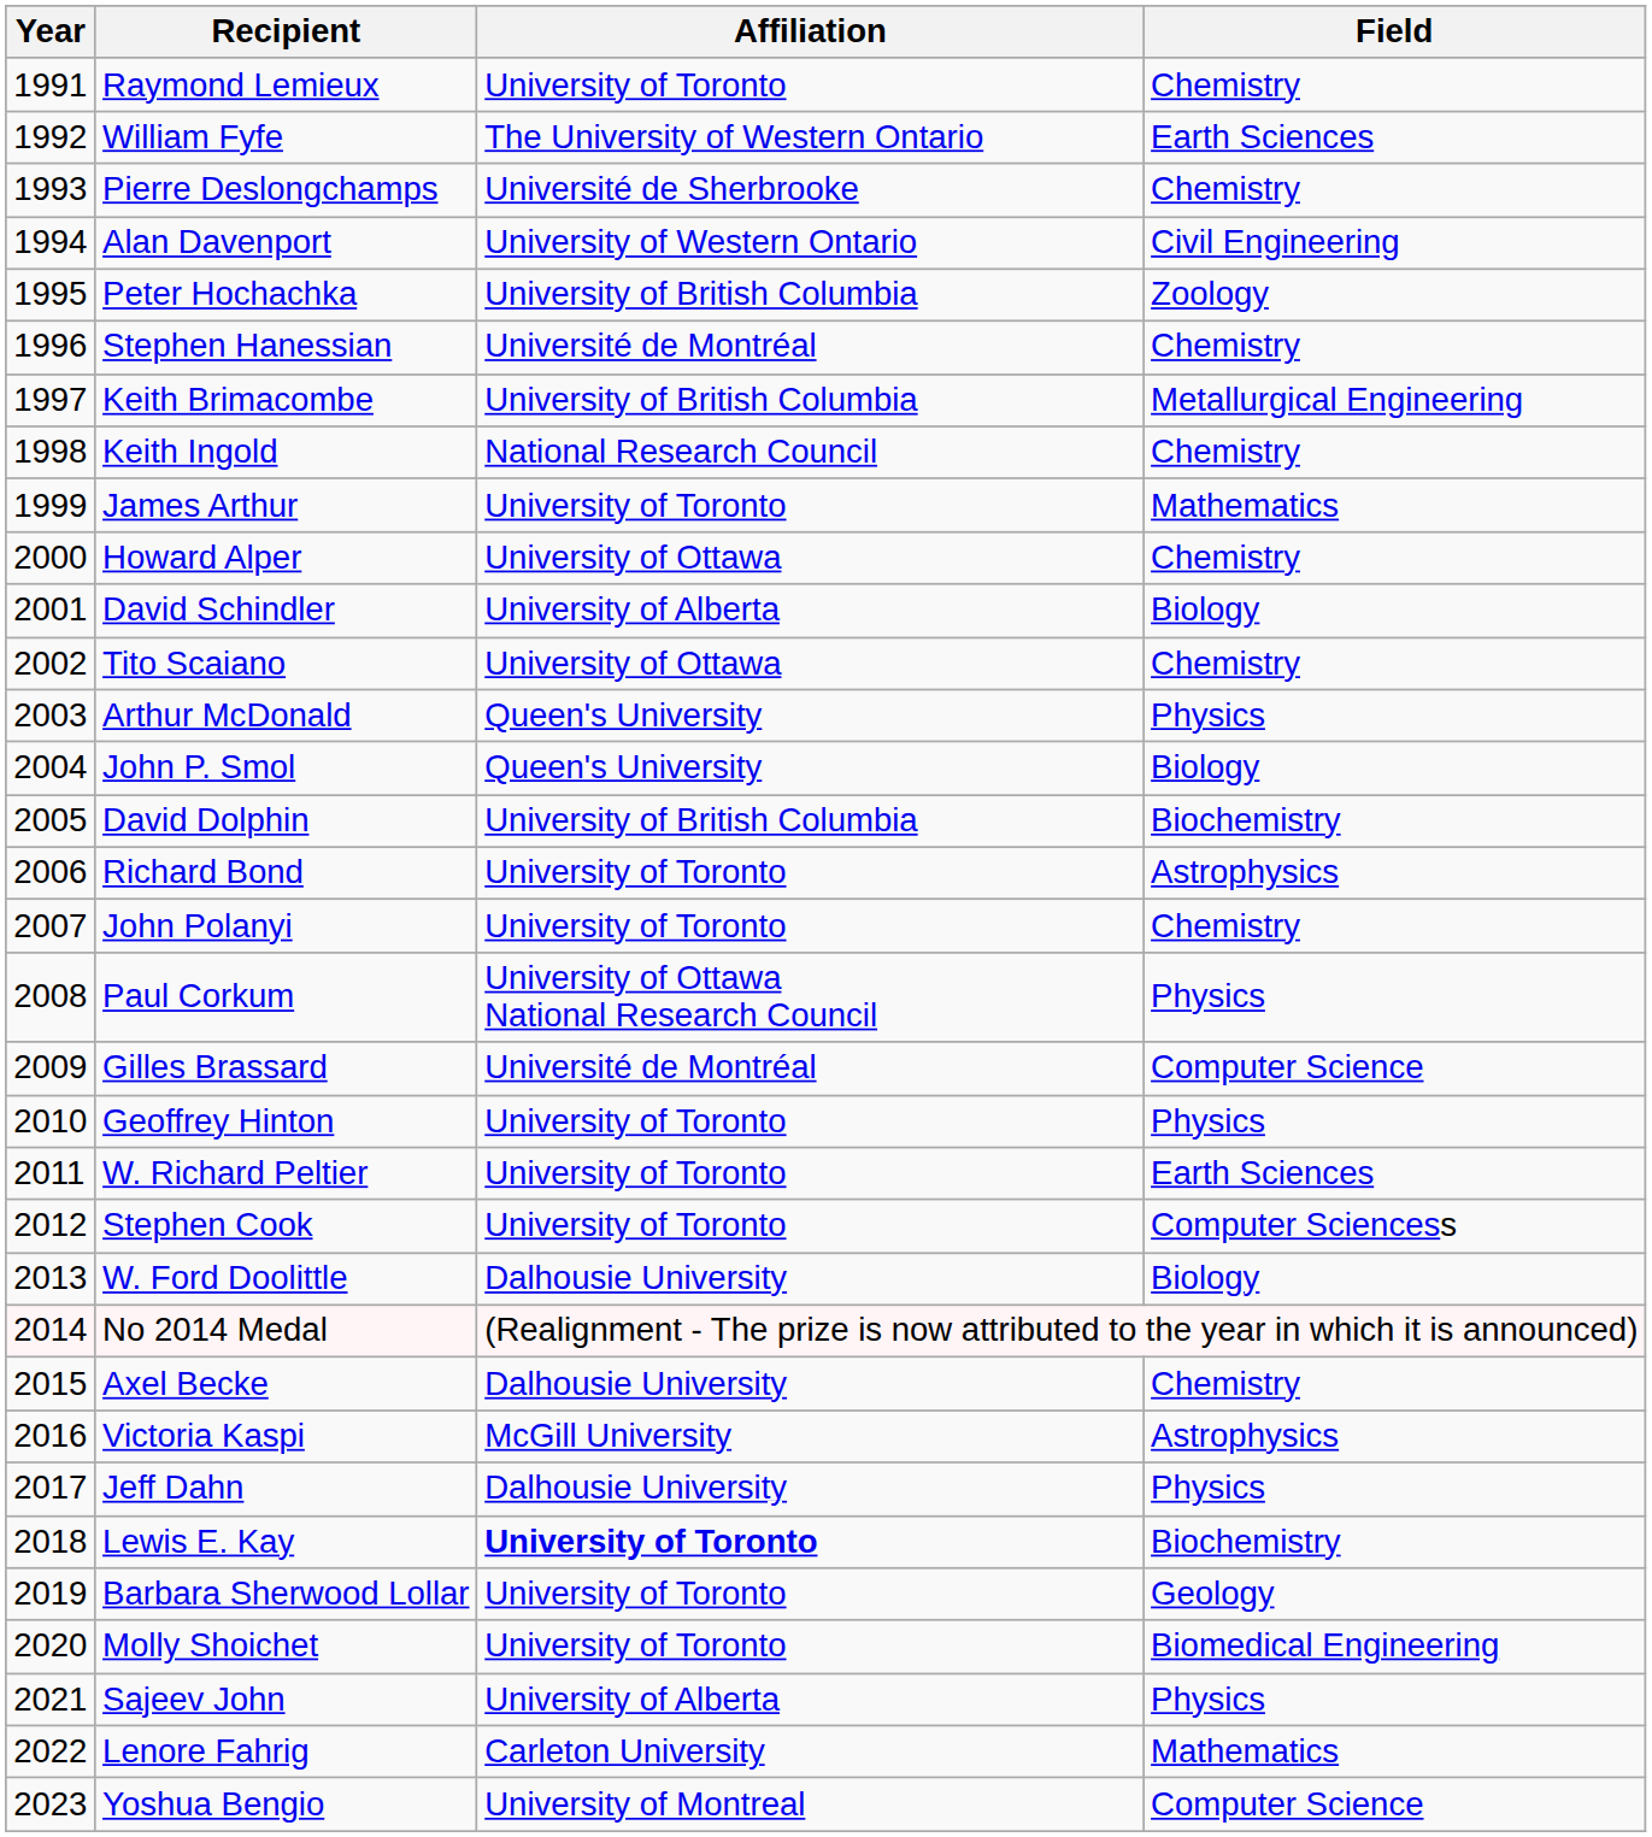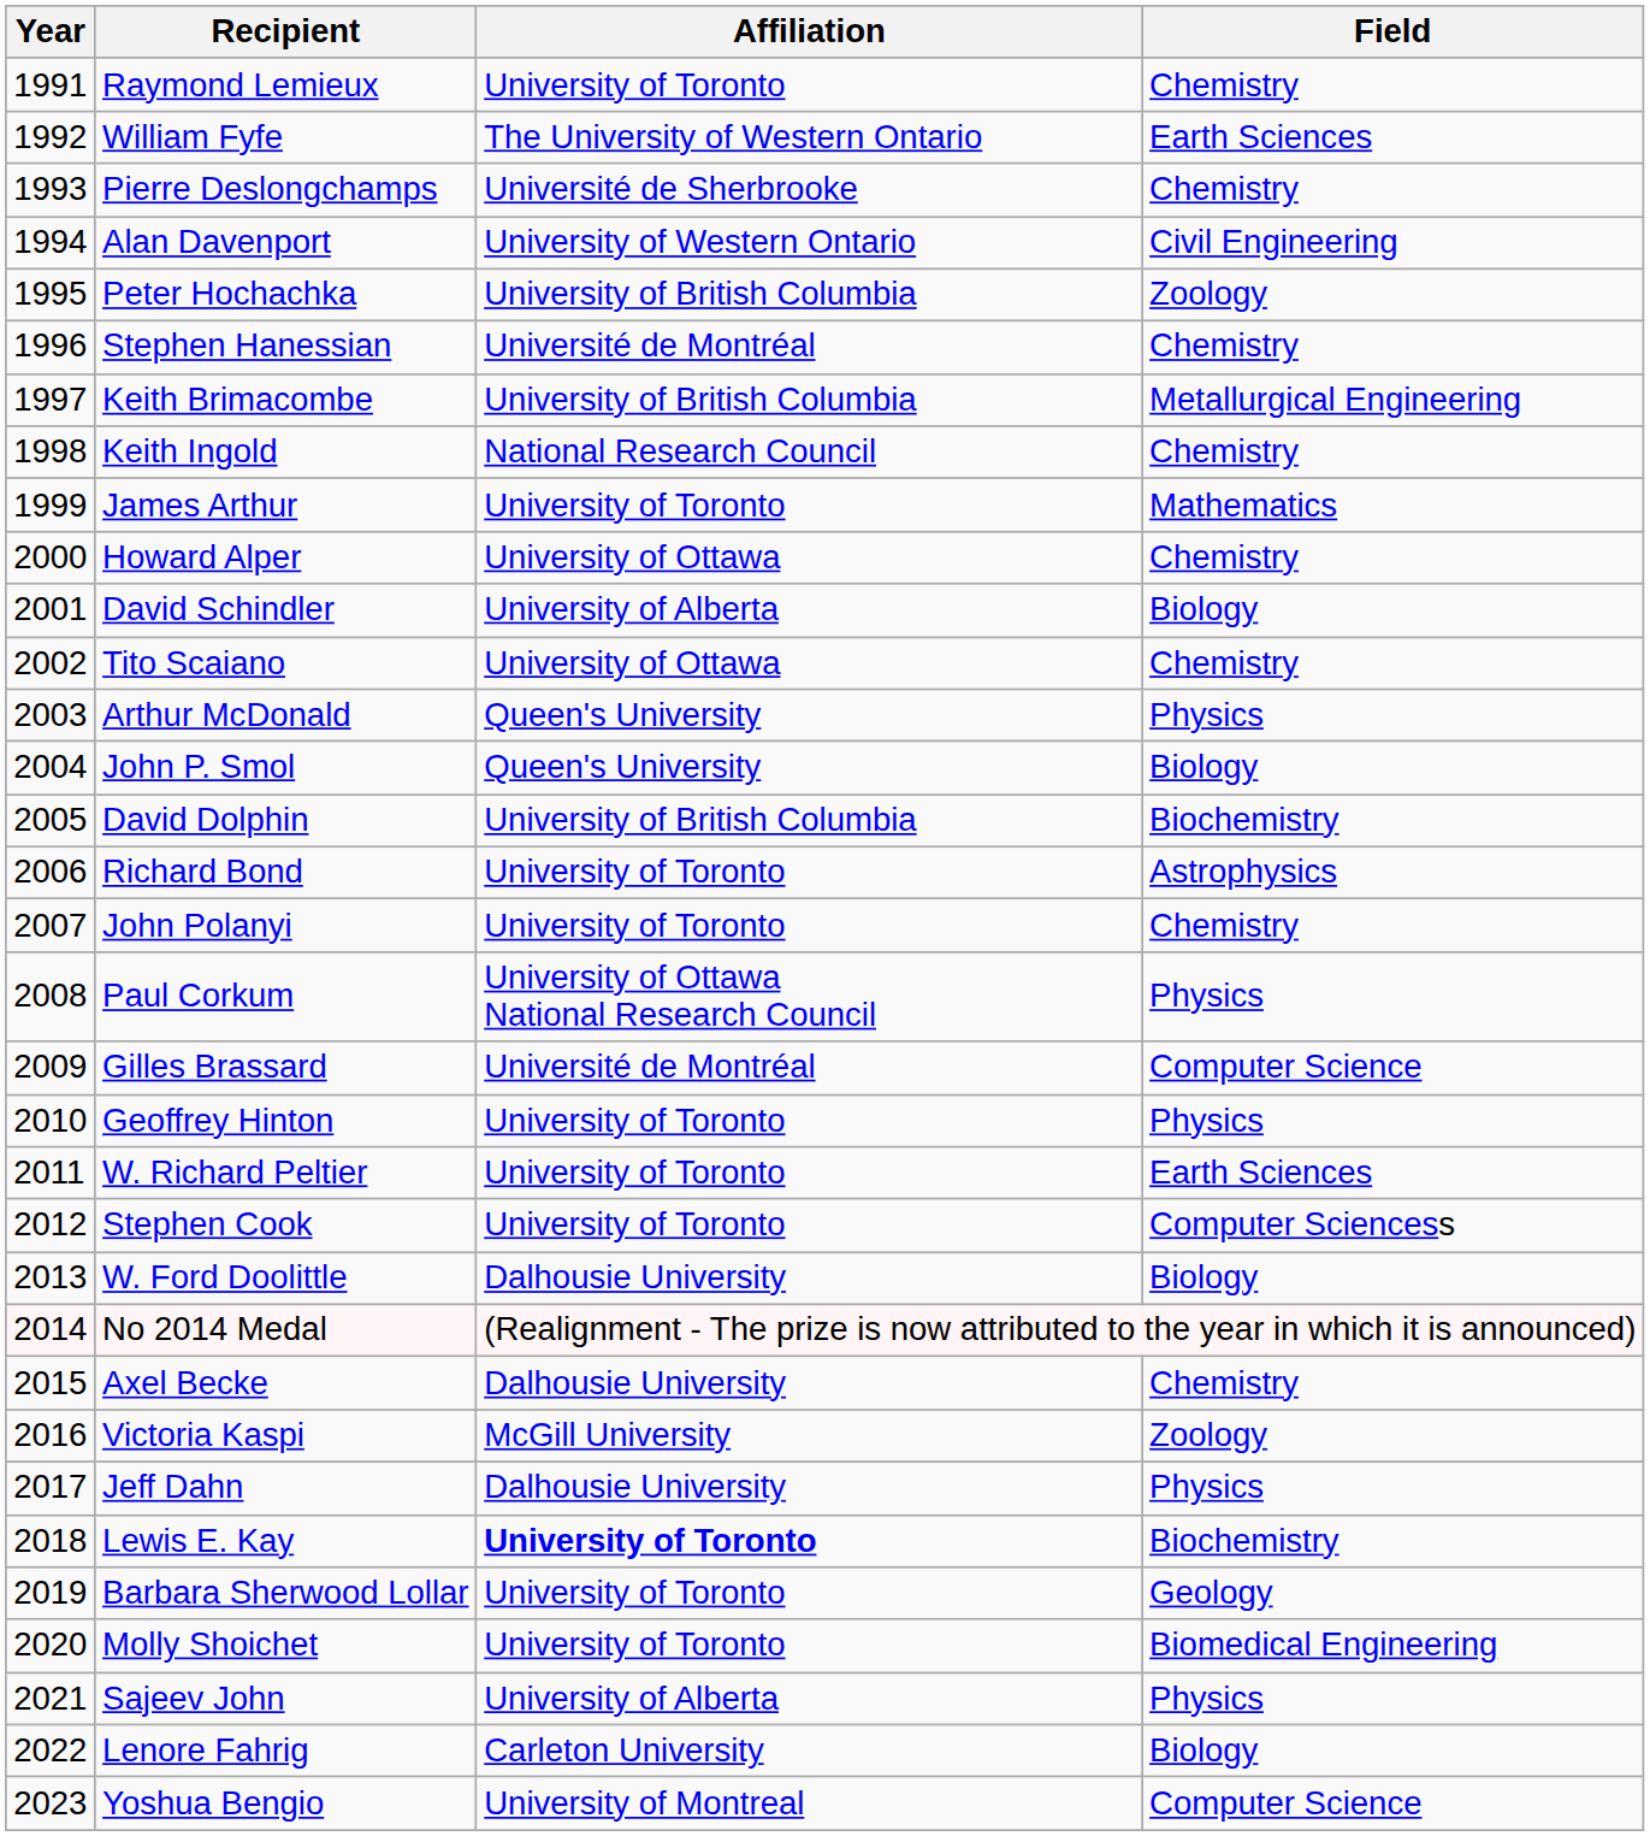 <table class="wikitable">
 <tr>
 <th>Year</th>
 <th>Recipient</th>
 <th>Affiliation</th>
 <th>Field</th>
 </tr>
 <tr>
 <td>1991</td>
 <td><a href='#'>Raymond Lemieux</a></td>
 <td><a href='#'>University of Toronto</a></td>
 <td><a href='#'>Chemistry</a></td>
 </tr>
 <tr>
 <td>1992</td>
 <td><a href='#'>William Fyfe</a></td>
 <td><a href='#'>The University of Western Ontario</a></td>
 <td><a href='#'>Earth Sciences</a></td>
 </tr>
 <tr>
 <td>1993</td>
 <td><a href='#'>Pierre Deslongchamps</a></td>
 <td><a href='#'>Université de Sherbrooke</a></td>
 <td><a href='#'>Chemistry</a></td>
 </tr>
 <tr>
 <td>1994</td>
 <td><a href='#'>Alan Davenport</a></td>
 <td><a href='#'>University of Western Ontario</a></td>
 <td><a href='#'>Civil Engineering</a></td>
 </tr>
 <tr>
 <td>1995</td>
 <td><a href='#'>Peter Hochachka</a></td>
 <td><a href='#'>University of British Columbia</a></td>
 <td><a href='#'>Zoology</a></td>
 </tr>
 <tr>
 <td>1996</td>
 <td><a href='#'>Stephen Hanessian</a></td>
 <td><a href='#'>Université de Montréal</a></td>
 <td><a href='#'>Chemistry</a></td>
 </tr>
 <tr>
 <td>1997</td>
 <td><a href='#'>Keith Brimacombe</a></td>
 <td><a href='#'>University of British Columbia</a></td>
 <td><a href='#'>Metallurgical Engineering</a></td>
 </tr>
 <tr>
 <td>1998</td>
 <td><a href='#'>Keith Ingold</a></td>
 <td><a href='#'>National Research Council</a></td>
 <td><a href='#'>Chemistry</a></td>
 </tr>
 <tr>
 <td>1999</td>
 <td><a href='#'>James Arthur</a></td>
 <td><a href='#'>University of Toronto</a></td>
 <td><a href='#'>Mathematics</a></td>
 </tr>
 <tr>
 <td>2000</td>
 <td><a href='#'>Howard Alper</a></td>
 <td><a href='#'>University of Ottawa</a></td>
 <td><a href='#'>Chemistry</a></td>
 </tr>
 <tr>
 <td>2001</td>
 <td><a href='#'>David Schindler</a></td>
 <td><a href='#'>University of Alberta</a></td>
 <td><a href='#'>Biology</a></td>
 </tr>
 <tr>
 <td>2002</td>
 <td><a href='#'>Tito Scaiano</a></td>
 <td><a href='#'>University of Ottawa</a></td>
 <td><a href='#'>Chemistry</a></td>
 </tr>
 <tr>
 <td>2003</td>
 <td><a href='#'>Arthur McDonald</a></td>
 <td><a href='#'>Queen's University</a></td>
 <td><a href='#'>Physics</a></td>
 </tr>
 <tr>
 <td>2004</td>
 <td><a href='#'>John P. Smol</a></td>
 <td><a href='#'>Queen's University</a></td>
 <td><a href='#'>Biology</a></td>
 </tr>
 <tr>
 <td>2005</td>
 <td><a href='#'>David Dolphin</a></td>
 <td><a href='#'>University of British Columbia</a></td>
 <td><a href='#'>Biochemistry</a></td>
 </tr>
 <tr>
 <td>2006</td>
 <td><a href='#'>Richard Bond</a></td>
 <td><a href='#'>University of Toronto</a></td>
 <td><a href='#'>Astrophysics</a></td>
 </tr>
 <tr>
 <td>2007</td>
 <td><a href='#'>John Polanyi</a></td>
 <td><a href='#'>University of Toronto</a></td>
 <td><a href='#'>Chemistry</a></td>
 </tr>
 <tr>
 <td>2008</td>
 <td><a href='#'>Paul Corkum</a></td>
 <td><a href='#'>University of Ottawa</a><br><a href='#'>National Research Council</a></td>
 <td><a href='#'>Physics</a></td>
 </tr>
 <tr>
 <td>2009</td>
 <td><a href='#'>Gilles Brassard</a></td>
 <td><a href='#'>Université de Montréal</a></td>
 <td><a href='#'>Computer Science</a></td>
 </tr>
 <tr>
 <td>2010</td>
 <td><a href='#'>Geoffrey Hinton</a></td>
 <td><a href='#'>University of Toronto</a></td>
 <td><a href='#'>Physics</a></td>
 </tr>
 <tr>
 <td>2011</td>
 <td><a href='#'>W. Richard Peltier</a></td>
 <td><a href='#'>University of Toronto</a></td>
 <td><a href='#'>Earth Sciences</a></td>
 </tr>
 <tr>
 <td>2012</td>
 <td><a href='#'>Stephen Cook</a></td>
 <td><a href='#'>University of Toronto</a></td>
 <td><a href='#'>Computer Sciences</a>s</td>
 </tr>
 <tr>
 <td>2013</td>
 <td><a href='#'>W. Ford Doolittle</a></td>
 <td><a href='#'>Dalhousie University</a></td>
 <td><a href='#'>Biology</a></td>
 </tr>
 <tr bgcolor=#FFF5F7>
 <td>2014</td>
 <td>No 2014 Medal</td>
 <td colspan=2>(Realignment - The prize is now attributed to the year in which it is announced)</td>
 </tr>
 <tr>
 <td>2015</td>
 <td><a href='#'>Axel Becke</a></td>
 <td><a href='#'>Dalhousie University</a></td>
 <td><a href='#'>Chemistry</a></td>
 </tr>
 <tr>
 <td>2016</td>
 <td><a href='#'>Victoria Kaspi</a></td>
 <td><a href='#'>McGill University</a></td>
-<td><a href='#'>Astrophysics</a></td>
+<td><a href='#'>Zoology</a></td>
 </tr>
 <tr>
 <td>2017</td>
 <td><a href='#'>Jeff Dahn</a></td>
 <td><a href='#'>Dalhousie University</a></td>
 <td><a href='#'>Physics</a></td>
 </tr>
 <tr>
 <td>2018</td>
 <td><a href='#'>Lewis E. Kay</a></td>
 <td><strong><a href='#'>University of Toronto</a></strong></td>
 <td><a href='#'>Biochemistry</a></td>
 </tr>
 <tr>
 <td>2019</td>
 <td><a href='#'>Barbara Sherwood Lollar</a></td>
 <td><a href='#'>University of Toronto</a></td>
 <td><a href='#'>Geology</a></td>
 </tr>
 <tr>
 <td>2020</td>
 <td><a href='#'>Molly Shoichet</a></td>
 <td><a href='#'>University of Toronto</a></td>
 <td><a href='#'>Biomedical Engineering</a></td>
 </tr>
 <tr>
 <td>2021</td>
 <td><a href='#'>Sajeev John</a></td>
 <td><a href='#'>University of Alberta</a></td>
 <td><a href='#'>Physics</a></td>
 </tr>
 <tr>
 <td>2022</td>
 <td><a href='#'>Lenore Fahrig</a></td>
 <td><a href='#'>Carleton University</a></td>
-<td><a href='#'>Mathematics</a></td>
+<td><a href='#'>Biology</a></td>
 </tr>
 <tr>
 <td>2023</td>
 <td><a href='#'>Yoshua Bengio</a></td>
 <td><a href='#'>University of Montreal</a></td>
 <td><a href='#'>Computer Science</a></td>
 </tr>
 </table>
